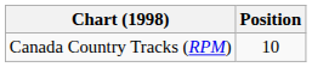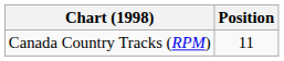 <table class="wikitable sortable">
 <tr>
 <th scope="col">Chart (1998)</th>
 <th scope="col">Position</th>
 </tr>
 <tr>
 <td>Canada Country Tracks (<em><a href='#'>RPM</a></em>)</td>
-<td align="center">10</td>
+<td align="center">11</td>
 </tr>
 </table>
